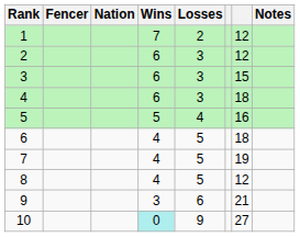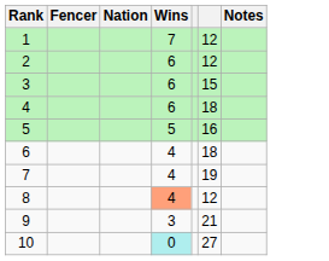 <table class="wikitable sortable" style="text-align: center;">
 <tr>
 <th>Rank</th>
 <th>Fencer</th>
 <th>Nation</th>
 <th>Wins</th>
-<th>Losses</th>
 <th></th>
 <th></th>
 <th>Notes</th>
 </tr>
 <tr style="background:#bbf3bb;">
 <td>1</td>
 <td align=left></td>
 <td align=left></td>
 <td>7</td>
-<td>2</td>
 <td></td>
 <td>12</td>
 <td></td>
 </tr>
 <tr style="background:#bbf3bb;">
 <td>2</td>
 <td align=left></td>
 <td align=left></td>
 <td>6</td>
-<td>3</td>
 <td></td>
 <td>12</td>
 <td></td>
 </tr>
 <tr style="background:#bbf3bb;">
 <td>3</td>
 <td align=left></td>
 <td align=left></td>
 <td>6</td>
-<td>3</td>
 <td></td>
 <td>15</td>
 <td></td>
 </tr>
 <tr style="background:#bbf3bb;">
 <td>4</td>
 <td align=left></td>
 <td align=left></td>
 <td>6</td>
-<td>3</td>
 <td></td>
 <td>18</td>
 <td></td>
 </tr>
 <tr style="background:#bbf3bb;">
 <td>5</td>
 <td align=left></td>
 <td align=left></td>
 <td>5</td>
-<td>4</td>
 <td></td>
 <td>16</td>
 <td></td>
 </tr>
 <tr>
 <td>6</td>
 <td align=left></td>
 <td align=left></td>
 <td>4</td>
-<td>5</td>
 <td></td>
 <td>18</td>
 <td></td>
 </tr>
 <tr>
 <td>7</td>
 <td align=left></td>
 <td align=left></td>
 <td>4</td>
-<td>5</td>
 <td></td>
 <td>19</td>
 <td></td>
 </tr>
 <tr>
 <td>8</td>
 <td align=left></td>
 <td align=left></td>
-<td>4</td>
-<td>5</td>
+<td style="background: lightsalmon;">4</td>
 <td></td>
 <td>12</td>
 <td></td>
 </tr>
 <tr>
 <td>9</td>
 <td align=left></td>
 <td align=left></td>
 <td>3</td>
-<td>6</td>
 <td></td>
 <td>21</td>
 <td></td>
 </tr>
 <tr>
 <td>10</td>
 <td align=left></td>
 <td align=left></td>
 <td style="background: paleturquoise;">0</td>
-<td>9</td>
 <td></td>
 <td>27</td>
 <td></td>
 </tr>
 </table>
